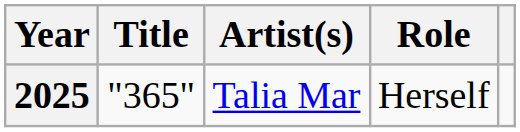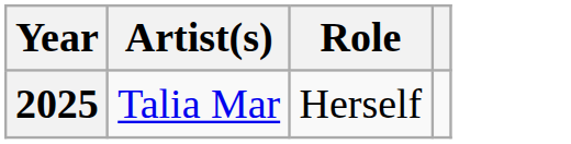 <table class="wikitable plainrowheaders" style="margin-right: 0;">
 <tr>
 <th scope="col">Year</th>
-<th scope="col">Title</th>
 <th scope="col">Artist(s)</th>
 <th>Role</th>
 <th scope="col" class="unsortable"></th>
 </tr>
 <tr>
 <th scope="row">2025</th>
-<td>"365"</td>
 <td><a href='#'>Talia Mar</a></td>
 <td>Herself</td>
 <td style="text-align:center;"></td>
 </tr>
 </table>
